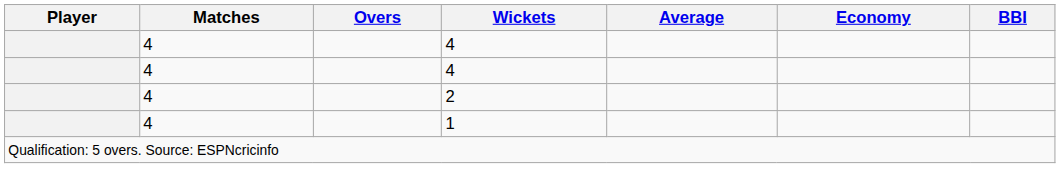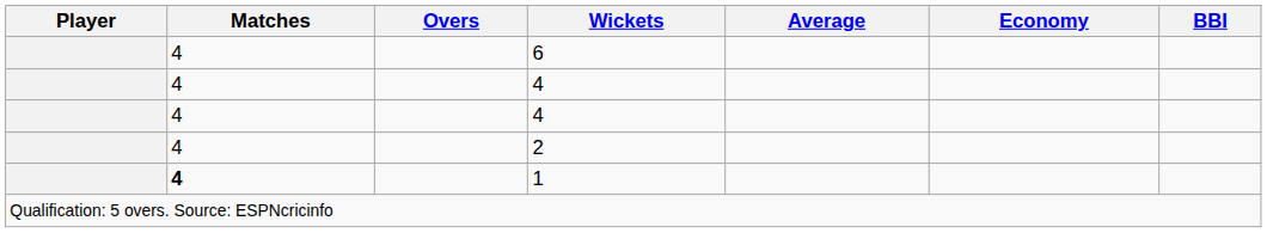 <table class="wikitable sortable plainrowheaders" style="width:80%;">
 <tr>
 <th scope="col">Player</th>
 <th scope="col">Matches</th>
 <th scope="col"><a href='#'>Overs</a></th>
 <th scope="col"><a href='#'>Wickets</a></th>
 <th scope="col"><a href='#'>Average</a></th>
 <th scope="col"><a href='#'>Economy</a></th>
 <th scope="col"><a href='#'>BBI</a></th>
+</tr>
+<tr>
+<th scope="row"></th>
+<td>4</td>
+<td></td>
+<td>6</td>
+<td></td>
+<td></td>
+<td></td>
 </tr>
 <tr>
 <th scope="row"></th>
 <td>4</td>
 <td></td>
 <td>4</td>
 <td></td>
 <td></td>
 <td></td>
 </tr>
 <tr>
 <th scope="row"></th>
 <td>4</td>
 <td></td>
 <td>4</td>
 <td></td>
 <td></td>
 <td></td>
 </tr>
 <tr>
 <th scope="row"></th>
 <td>4</td>
 <td></td>
 <td>2</td>
 <td></td>
 <td></td>
 <td></td>
 </tr>
 <tr>
 <th scope="row"></th>
-<td>4</td>
+<td><strong>4</strong></td>
 <td></td>
 <td>1</td>
 <td></td>
 <td></td>
 <td></td>
 </tr>
 <tr class="sortbottom">
 <td colspan="7"><small>Qualification: 5 overs. Source: ESPNcricinfo</small></td>
 </tr>
 </table>
